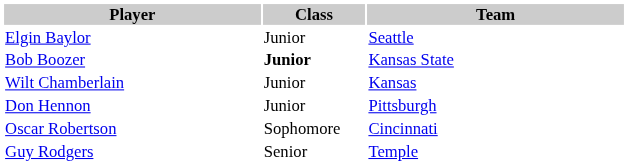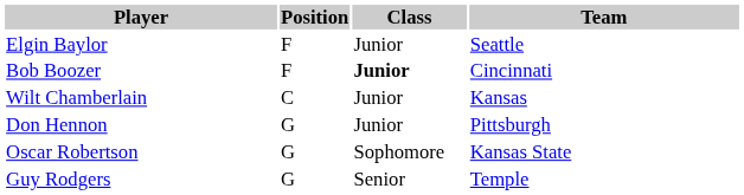 <table style="width:600px" "border:'1' 'solid' 'gray'">
 <tr>
 <th bgcolor="#CCCCCC" style="width:40%">Player</th>
+<th bgcolor="#CCCCCC" style="width:4%">Position</th>
 <th bgcolor="#CCCCCC" style="width:16%">Class</th>
 <th bgcolor="#CCCCCC" style="width:40%">Team</th>
 </tr>
 <tr>
 <td><a href='#'>Elgin Baylor</a></td>
+<td>F</td>
 <td>Junior</td>
 <td><a href='#'>Seattle</a></td>
 </tr>
 <tr>
 <td><a href='#'>Bob Boozer</a></td>
+<td>F</td>
 <td><strong>Junior</strong></td>
-<td><a href='#'>Kansas State</a></td>
+<td><a href='#'>Cincinnati</a></td>
 </tr>
 <tr>
 <td><a href='#'>Wilt Chamberlain</a></td>
+<td>C</td>
 <td>Junior</td>
 <td><a href='#'>Kansas</a></td>
 </tr>
 <tr>
 <td><a href='#'>Don Hennon</a></td>
+<td>G</td>
 <td>Junior</td>
 <td><a href='#'>Pittsburgh</a></td>
 </tr>
 <tr>
 <td><a href='#'>Oscar Robertson</a></td>
+<td>G</td>
 <td>Sophomore</td>
-<td><a href='#'>Cincinnati</a></td>
+<td><a href='#'>Kansas State</a></td>
 </tr>
 <tr>
 <td><a href='#'>Guy Rodgers</a></td>
+<td>G</td>
 <td>Senior</td>
 <td><a href='#'>Temple</a></td>
 </tr>
 </table>
